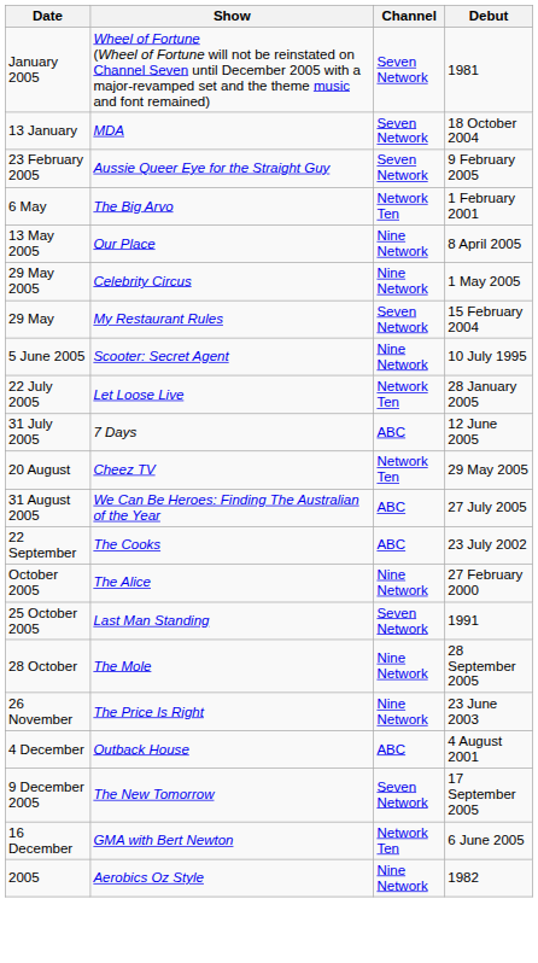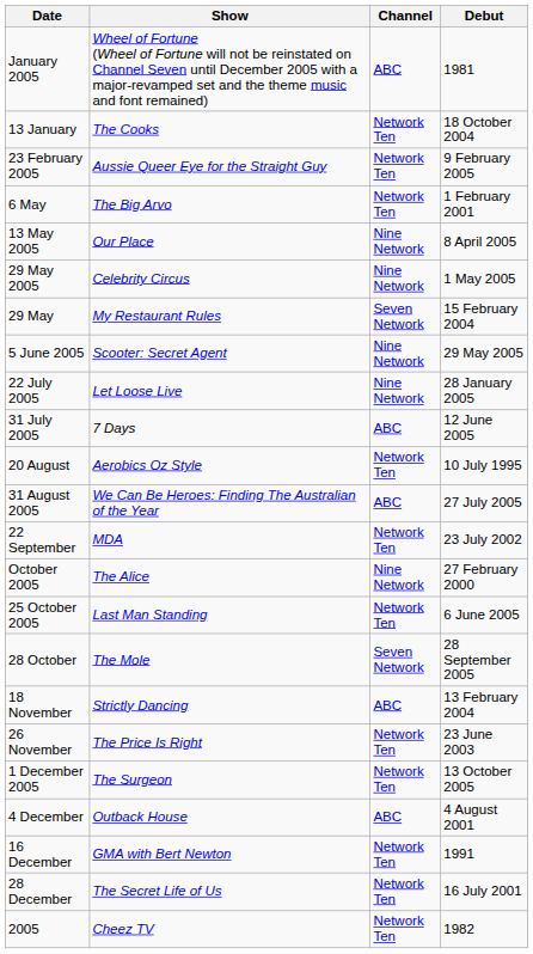 <table class="wikitable">
 <tr>
 <th>Date</th>
 <th>Show</th>
 <th>Channel</th>
 <th>Debut</th>
 </tr>
 <tr>
 <td>January 2005</td>
 <td><em><a href='#'>Wheel of Fortune</a></em> <br> (<em>Wheel of Fortune</em> will not be reinstated on <a href='#'>Channel Seven</a> until December 2005 with a major-revamped set and the theme <a href='#'>music</a> and font remained)</td>
-<td><a href='#'>Seven Network</a></td>
+<td><a href='#'>ABC</a></td>
 <td>1981</td>
 </tr>
 <tr>
 <td>13 January</td>
-<td><em><a href='#'>MDA</a></em></td>
-<td><a href='#'>Seven Network</a></td>
+<td><em><a href='#'>The Cooks</a></em></td>
+<td><a href='#'>Network Ten</a></td>
 <td>18 October 2004</td>
 </tr>
 <tr>
 <td>23 February 2005</td>
 <td><em><a href='#'>Aussie Queer Eye for the Straight Guy</a></em></td>
-<td><a href='#'>Seven Network</a></td>
+<td><a href='#'>Network Ten</a></td>
 <td>9 February 2005</td>
 </tr>
 <tr>
 <td>6 May</td>
 <td><em><a href='#'>The Big Arvo</a></em></td>
 <td><a href='#'>Network Ten</a></td>
 <td>1 February 2001</td>
 </tr>
 <tr>
 <td>13 May 2005</td>
 <td><em><a href='#'>Our Place</a></em></td>
 <td><a href='#'>Nine Network</a></td>
 <td>8 April 2005</td>
 </tr>
 <tr>
 <td>29 May 2005</td>
 <td><em><a href='#'>Celebrity Circus</a></em></td>
 <td><a href='#'>Nine Network</a></td>
 <td>1 May 2005</td>
 </tr>
 <tr>
 <td>29 May</td>
 <td><em><a href='#'>My Restaurant Rules</a></em></td>
 <td><a href='#'>Seven Network</a></td>
 <td>15 February 2004</td>
 </tr>
 <tr>
 <td>5 June 2005</td>
 <td><em><a href='#'>Scooter: Secret Agent</a></em></td>
 <td><a href='#'>Nine Network</a></td>
-<td>10 July 1995</td>
+<td>29 May 2005</td>
 </tr>
 <tr>
 <td>22 July 2005</td>
 <td><em><a href='#'>Let Loose Live</a></em></td>
-<td><a href='#'>Network Ten</a></td>
+<td><a href='#'>Nine Network</a></td>
 <td>28 January 2005</td>
 </tr>
 <tr>
 <td>31 July 2005</td>
 <td><em>7 Days</em></td>
 <td><a href='#'>ABC</a></td>
 <td>12 June 2005</td>
 </tr>
 <tr>
 <td>20 August</td>
-<td><em><a href='#'>Cheez TV</a></em></td>
+<td><em><a href='#'>Aerobics Oz Style</a></em></td>
 <td><a href='#'>Network Ten</a></td>
-<td>29 May 2005</td>
+<td>10 July 1995</td>
 </tr>
 <tr>
 <td>31 August 2005</td>
 <td><em><a href='#'>We Can Be Heroes: Finding The Australian of the Year</a></em></td>
 <td><a href='#'>ABC</a></td>
 <td>27 July 2005</td>
 </tr>
 <tr>
 <td>22 September</td>
-<td><em><a href='#'>The Cooks</a></em></td>
-<td><a href='#'>ABC</a></td>
+<td><em><a href='#'>MDA</a></em></td>
+<td><a href='#'>Network Ten</a></td>
 <td>23 July 2002</td>
 </tr>
 <tr>
 <td>October 2005</td>
 <td><em><a href='#'>The Alice</a></em></td>
 <td><a href='#'>Nine Network</a></td>
 <td>27 February 2000</td>
 </tr>
 <tr>
 <td>25 October 2005</td>
 <td><em><a href='#'>Last Man Standing</a></em></td>
-<td><a href='#'>Seven Network</a></td>
-<td>1991</td>
+<td><a href='#'>Network Ten</a></td>
+<td>6 June 2005</td>
 </tr>
 <tr>
 <td>28 October</td>
 <td><em><a href='#'>The Mole</a></em></td>
-<td><a href='#'>Nine Network</a></td>
+<td><a href='#'>Seven Network</a></td>
 <td>28 September 2005</td>
+</tr>
+<tr>
+<td>18 November</td>
+<td><em><a href='#'>Strictly Dancing</a></em></td>
+<td><a href='#'>ABC</a></td>
+<td>13 February 2004</td>
 </tr>
 <tr>
 <td>26 November</td>
 <td><em><a href='#'>The Price Is Right</a></em></td>
-<td><a href='#'>Nine Network</a></td>
+<td><a href='#'>Network Ten</a></td>
 <td>23 June 2003</td>
+</tr>
+<tr>
+<td>1 December 2005</td>
+<td><em><a href='#'>The Surgeon</a></em></td>
+<td><a href='#'>Network Ten</a></td>
+<td>13 October 2005</td>
 </tr>
 <tr>
 <td>4 December</td>
 <td><em><a href='#'>Outback House</a></em></td>
 <td><a href='#'>ABC</a></td>
 <td>4 August 2001</td>
 </tr>
 <tr>
-<td>9 December 2005</td>
-<td><em><a href='#'>The New Tomorrow</a></em></td>
-<td><a href='#'>Seven Network</a></td>
-<td>17 September 2005</td>
-</tr>
-<tr>
 <td>16 December</td>
 <td><em><a href='#'>GMA with Bert Newton</a></em></td>
 <td><a href='#'>Network Ten</a></td>
-<td>6 June 2005</td>
+<td>1991</td>
+</tr>
+<tr>
+<td>28 December</td>
+<td><em><a href='#'>The Secret Life of Us</a></em></td>
+<td><a href='#'>Network Ten</a></td>
+<td>16 July 2001</td>
 </tr>
 <tr>
 <td>2005</td>
-<td><em><a href='#'>Aerobics Oz Style</a></em></td>
-<td><a href='#'>Nine Network</a></td>
+<td><em><a href='#'>Cheez TV</a></em></td>
+<td><a href='#'>Network Ten</a></td>
 <td>1982</td>
 </tr>
 </table>
